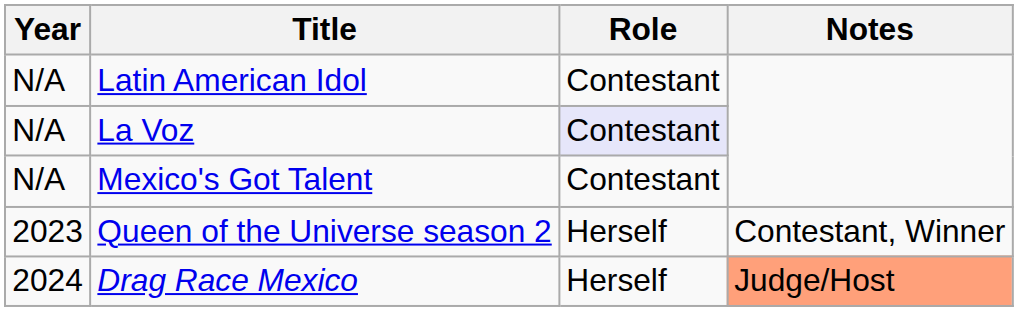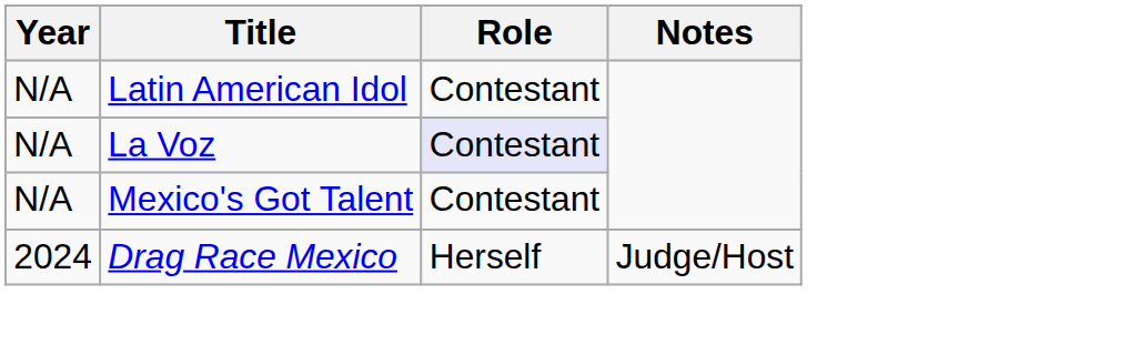 <table class="wikitable plainrowheaders" style="text-align:left;">
 <tr>
 <th>Year</th>
 <th>Title</th>
 <th>Role</th>
 <th>Notes</th>
 </tr>
 <tr>
 <td>N/A</td>
 <td><a href='#'>Latin American Idol</a></td>
 <td>Contestant</td>
 </tr>
 <tr>
 <td>N/A</td>
 <td><a href='#'>La Voz</a></td>
 <td style="background: lavender;">Contestant</td>
 </tr>
 <tr>
 <td>N/A</td>
 <td><a href='#'>Mexico's Got Talent</a></td>
 <td>Contestant</td>
 </tr>
 <tr>
-<td>2023</td>
-<td><a href='#'>Queen of the Universe season 2</a></td>
-<td>Herself</td>
-<td>Contestant, Winner</td>
-</tr>
-<tr>
 <td>2024</td>
 <td><em><a href='#'>Drag Race Mexico</a></em></td>
 <td>Herself</td>
-<td style="background: lightsalmon;">Judge/Host</td>
+<td>Judge/Host</td>
 </tr>
 </table>
